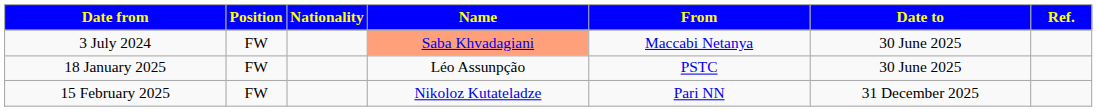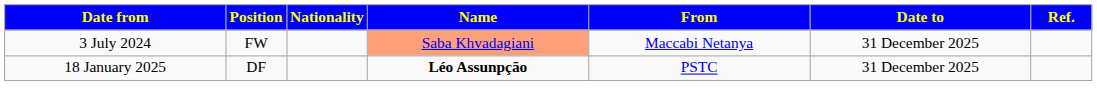 <table class="wikitable" style="text-align:center; font-size:90%; ">
 <tr>
 <th style="background:#0000FF; color:#ffff00; width:200px;">Date from</th>
 <th style="background:#0000FF; color:#ffff00; width:50px;">Position</th>
 <th style="background:#0000FF; color:#ffff00; width:50px;">Nationality</th>
 <th style="background:#0000FF; color:#ffff00; width:200px;">Name</th>
 <th style="background:#0000FF; color:#ffff00; width:200px;">From</th>
 <th style="background:#0000FF; color:#ffff00; width:200px;">Date to</th>
 <th style="background:#0000FF; color:#ffff00; width:50px;">Ref.</th>
 </tr>
 <tr>
 <td>3 July 2024</td>
 <td>FW</td>
 <td></td>
 <td style="background: lightsalmon;"><a href='#'>Saba Khvadagiani</a></td>
 <td><a href='#'>Maccabi Netanya</a></td>
-<td>30 June 2025</td>
+<td>31 December 2025</td>
 <td></td>
 </tr>
 <tr>
 <td>18 January 2025</td>
-<td>FW</td>
+<td>DF</td>
 <td></td>
-<td>Léo Assunpção</td>
+<td><strong>Léo Assunpção</strong></td>
 <td><a href='#'>PSTC</a></td>
-<td>30 June 2025</td>
-<td></td>
-</tr>
-<tr>
-<td>15 February 2025</td>
-<td>FW</td>
-<td></td>
-<td><a href='#'>Nikoloz Kutateladze</a></td>
-<td><a href='#'>Pari NN</a></td>
 <td>31 December 2025</td>
 <td></td>
 </tr>
 </table>
